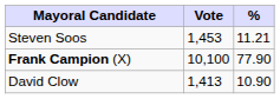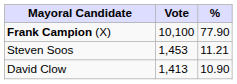 <table class="wikitable">
 <tr>
 <th style="background:#ddf; width:200px;">Mayoral Candidate</th>
 <th style="background:#ddf; width:50px;">Vote</th>
 <th style="background:#ddf; width:30px;">%</th>
 </tr>
 <tr>
+<td><strong>Frank Campion</strong> (X)</td>
+<td>10,100</td>
+<td>77.90</td>
+</tr>
+<tr>
 <td>Steven Soos</td>
 <td>1,453</td>
 <td>11.21</td>
-</tr>
-<tr>
-<td><strong>Frank Campion</strong> (X)</td>
-<td>10,100</td>
-<td>77.90</td>
 </tr>
 <tr>
 <td>David Clow</td>
 <td>1,413</td>
 <td>10.90</td>
 </tr>
 </table>
